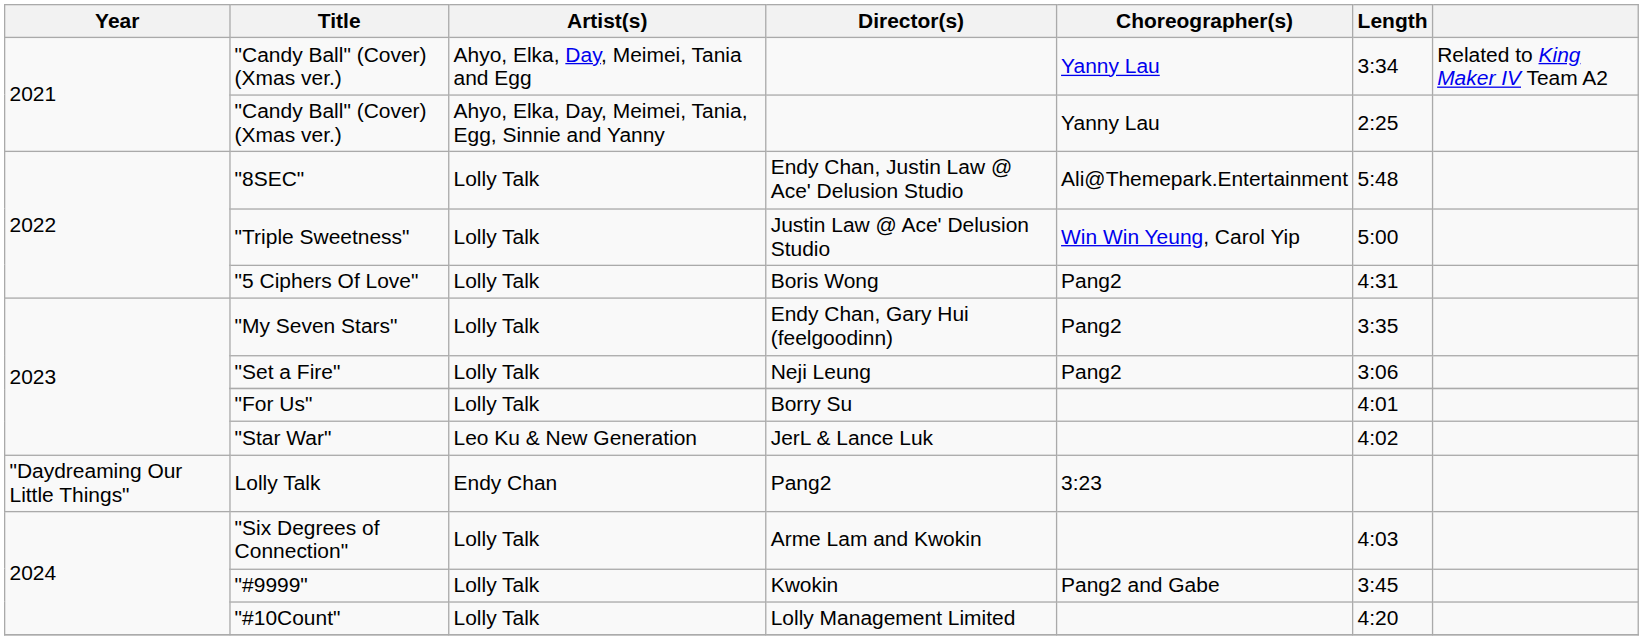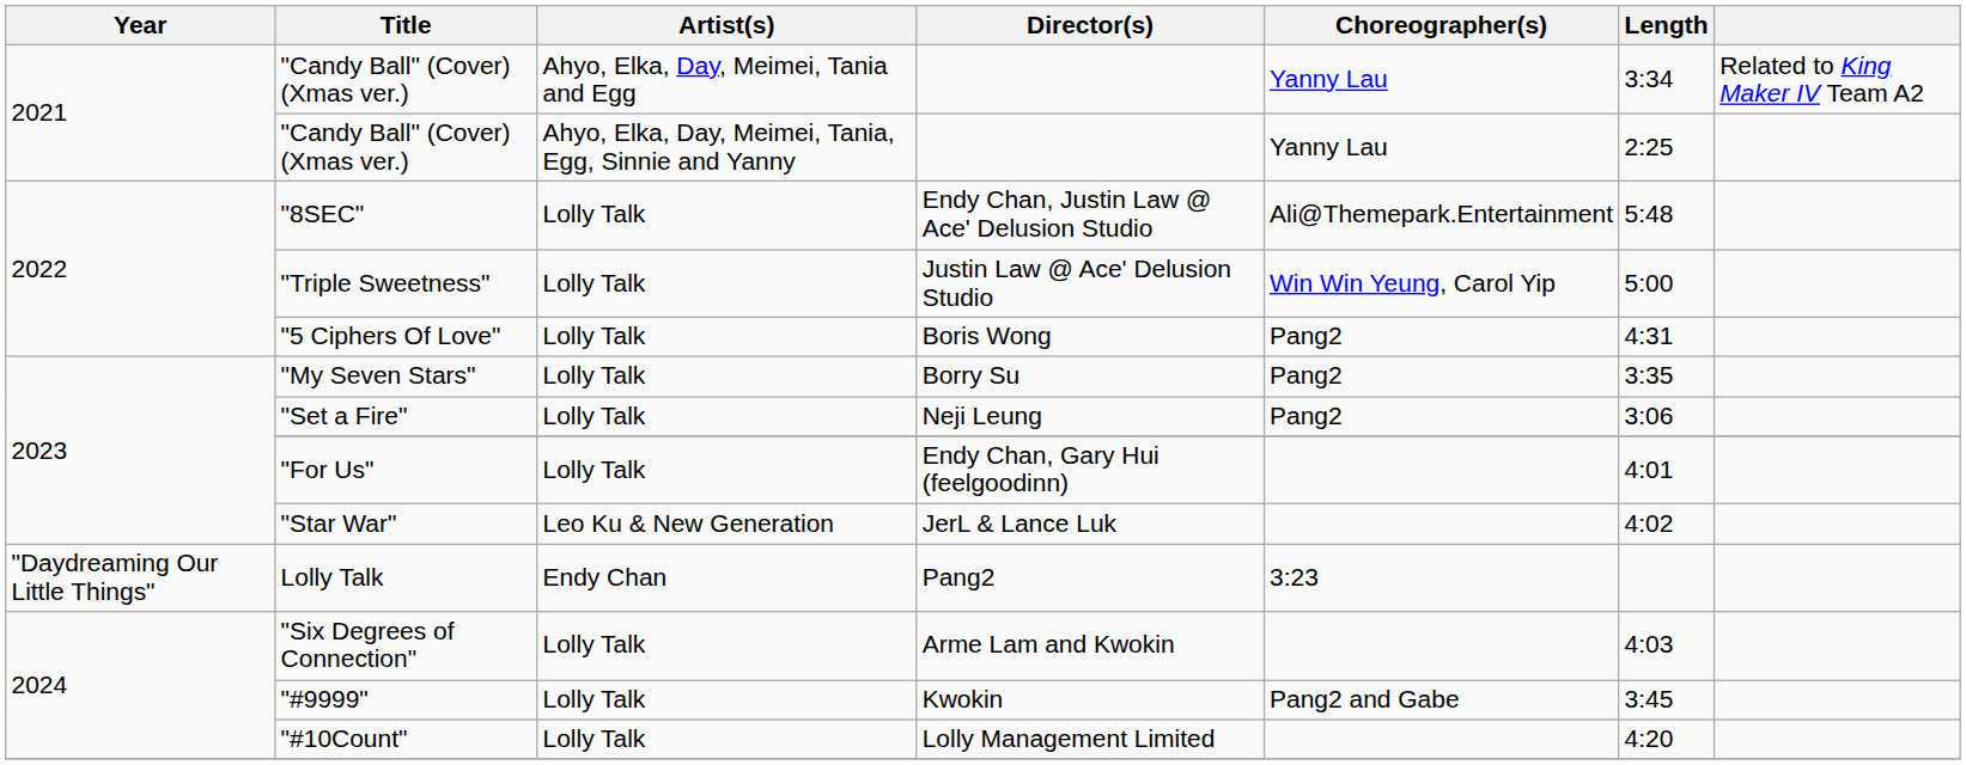 <table class="wikitable plainrowheaders">
 <tr>
 <th>Year</th>
 <th>Title</th>
 <th>Artist(s)</th>
 <th>Director(s)</th>
 <th>Choreographer(s)</th>
 <th>Length</th>
 <th></th>
 </tr>
 <tr>
 <td rowspan="2">2021</td>
 <td>"Candy Ball" (Cover) (Xmas ver.)</td>
 <td>Ahyo, Elka, <a href='#'>Day</a>, Meimei, Tania and Egg</td>
 <td></td>
 <td><a href='#'>Yanny Lau</a></td>
 <td>3:34</td>
 <td> Related to <em><a href='#'>King Maker IV</a></em> Team A2</td>
 </tr>
 <tr>
 <td>"Candy Ball" (Cover) (Xmas ver.)</td>
 <td>Ahyo, Elka, Day, Meimei, Tania, Egg, Sinnie and Yanny</td>
 <td></td>
 <td>Yanny Lau</td>
 <td>2:25</td>
 <td></td>
 </tr>
 <tr>
 <td rowspan="3">2022</td>
 <td>"8SEC"</td>
 <td>Lolly Talk</td>
 <td>Endy Chan, Justin Law @ Ace' Delusion Studio</td>
 <td>Ali@Themepark.Entertainment</td>
 <td>5:48</td>
 <td></td>
 </tr>
 <tr>
 <td>"Triple Sweetness"</td>
 <td>Lolly Talk</td>
 <td>Justin Law @ Ace' Delusion Studio</td>
 <td><a href='#'>Win Win Yeung</a>, Carol Yip</td>
 <td>5:00</td>
 <td></td>
 </tr>
 <tr>
 <td>"5 Ciphers Of Love"</td>
 <td>Lolly Talk</td>
 <td>Boris Wong</td>
 <td>Pang2</td>
 <td>4:31</td>
 <td></td>
 </tr>
 <tr>
 <td rowspan="5">2023</td>
 <td>"My Seven Stars"</td>
 <td>Lolly Talk</td>
-<td>Endy Chan, Gary Hui (feelgoodinn)</td>
+<td>Borry Su</td>
 <td>Pang2</td>
 <td>3:35</td>
 <td></td>
 </tr>
 <tr>
 <td>"Set a Fire"</td>
 <td>Lolly Talk</td>
 <td>Neji Leung</td>
 <td>Pang2</td>
 <td>3:06</td>
 <td></td>
 </tr>
 <tr>
 </tr>
 <tr>
 <td>"For Us"</td>
 <td>Lolly Talk</td>
-<td>Borry Su</td>
+<td>Endy Chan, Gary Hui (feelgoodinn)</td>
 <td></td>
 <td>4:01</td>
 <td></td>
 </tr>
 <tr>
 <td>"Star War"</td>
 <td>Leo Ku & New Generation</td>
 <td>JerL & Lance Luk</td>
 <td></td>
 <td>4:02</td>
 <td></td>
 </tr>
 <tr>
 <td>"Daydreaming Our Little Things"</td>
 <td>Lolly Talk</td>
 <td>Endy Chan</td>
 <td>Pang2</td>
 <td>3:23</td>
 <td></td>
 </tr>
 <tr>
 <td rowspan="3">2024</td>
 <td>"Six Degrees of Connection"</td>
 <td>Lolly Talk</td>
 <td>Arme Lam and Kwokin</td>
 <td></td>
 <td>4:03</td>
 <td></td>
 </tr>
 <tr>
 <td>"#9999"</td>
 <td>Lolly Talk</td>
 <td>Kwokin</td>
 <td>Pang2 and Gabe</td>
 <td>3:45</td>
 <td></td>
 </tr>
 <tr>
 <td>"#10Count"</td>
 <td>Lolly Talk</td>
 <td>Lolly Management Limited</td>
 <td></td>
 <td>4:20</td>
 <td></td>
 </tr>
 <tr>
 </tr>
 </table>
